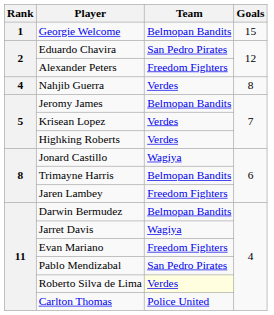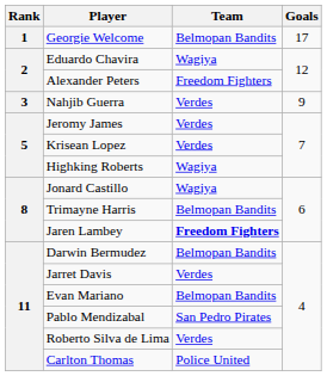 <table class="wikitable" style="text-align:center">
 <tr>
 <th>Rank</th>
 <th>Player</th>
 <th>Team</th>
 <th>Goals</th>
 </tr>
 <tr>
 <th rowspan="1">1</th>
 <td align="left"> <a href='#'>Georgie Welcome</a></td>
 <td align="left"><a href='#'>Belmopan Bandits</a></td>
-<td rowspan="1">15</td>
+<td rowspan="1">17</td>
 </tr>
 <tr>
 <th rowspan="2">2</th>
 <td align="left"> Eduardo Chavira</td>
-<td align="left"><a href='#'>San Pedro Pirates</a></td>
+<td align="left"><a href='#'>Wagiya</a></td>
 <td rowspan="2">12</td>
 </tr>
 <tr>
 <td align="left"> Alexander Peters</td>
 <td align="left"><a href='#'>Freedom Fighters</a></td>
 </tr>
 <tr>
-<th rowspan="1">4</th>
+<th rowspan="1">3</th>
 <td align="left"> Nahjib Guerra</td>
 <td align="left"><a href='#'>Verdes</a></td>
-<td rowspan="1">8</td>
+<td rowspan="1">9</td>
 </tr>
 <tr>
 <th rowspan="3">5</th>
 <td align="left"> Jeromy James</td>
-<td align="left"><a href='#'>Belmopan Bandits</a></td>
+<td align="left"><a href='#'>Verdes</a></td>
 <td rowspan="3">7</td>
 </tr>
 <tr>
 <td align="left"> Krisean Lopez</td>
 <td align="left"><a href='#'>Verdes</a></td>
 </tr>
 <tr>
 <td align="left"> Highking Roberts</td>
-<td align="left"><a href='#'>Verdes</a></td>
+<td align="left"><a href='#'>Wagiya</a></td>
 </tr>
 <tr>
 <th rowspan="3">8</th>
 <td align="left"> Jonard Castillo</td>
 <td align="left"><a href='#'>Wagiya</a></td>
 <td rowspan="3">6</td>
 </tr>
 <tr>
 <td align="left"> Trimayne Harris</td>
 <td align="left"><a href='#'>Belmopan Bandits</a></td>
 </tr>
 <tr>
 <td align="left"> Jaren Lambey</td>
-<td align="left"><a href='#'>Freedom Fighters</a></td>
+<td align="left"><strong><a href='#'>Freedom Fighters</a></strong></td>
 </tr>
 <tr>
 <th rowspan="6">11</th>
 <td align="left"> Darwin Bermudez</td>
 <td align="left"><a href='#'>Belmopan Bandits</a></td>
 <td rowspan="6">4</td>
 </tr>
 <tr>
 <td align="left"> Jarret Davis</td>
-<td align="left"><a href='#'>Wagiya</a></td>
+<td align="left"><a href='#'>Verdes</a></td>
 </tr>
 <tr>
 <td align="left"> Evan Mariano</td>
-<td align="left"><a href='#'>Freedom Fighters</a></td>
+<td align="left"><a href='#'>Belmopan Bandits</a></td>
 </tr>
 <tr>
 <td align="left"> Pablo Mendizabal</td>
 <td align="left"><a href='#'>San Pedro Pirates</a></td>
 </tr>
 <tr>
 <td align="left"> Roberto Silva de Lima</td>
-<td align="left" style="background: lightyellow;"><a href='#'>Verdes</a></td>
+<td align="left"><a href='#'>Verdes</a></td>
 </tr>
 <tr>
 <td align="left"> <a href='#'>Carlton Thomas</a></td>
 <td align="left"><a href='#'>Police United</a></td>
 </tr>
 </table>
